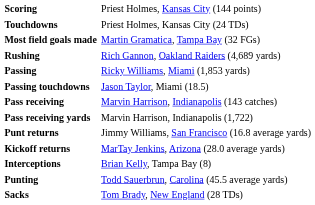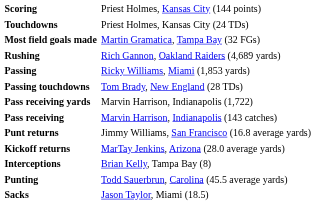 <table cellpadding="3" cellspacing="1">
 <tr>
 <td><strong>Scoring</strong></td>
 <td>Priest Holmes, <a href='#'>Kansas City</a> (144 points)</td>
 </tr>
 <tr>
 <td><strong>Touchdowns</strong></td>
 <td>Priest Holmes, Kansas City (24 TDs)</td>
 </tr>
 <tr>
 <td><strong>Most field goals made</strong></td>
 <td><a href='#'>Martin Gramatica</a>, <a href='#'>Tampa Bay</a> (32 FGs)</td>
 </tr>
 <tr>
 <td><strong>Rushing</strong></td>
 <td><a href='#'>Rich Gannon</a>, <a href='#'>Oakland Raiders</a> (4,689 yards)</td>
 </tr>
 <tr>
 <td><strong>Passing</strong></td>
 <td><a href='#'>Ricky Williams</a>, <a href='#'>Miami</a> (1,853 yards)</td>
 </tr>
 <tr>
 <td><strong>Passing touchdowns</strong></td>
-<td><a href='#'>Jason Taylor</a>, Miami (18.5)</td>
+<td><a href='#'>Tom Brady</a>, <a href='#'>New England</a> (28 TDs)</td>
+</tr>
+<tr>
+<td><strong>Pass receiving yards</strong></td>
+<td>Marvin Harrison, Indianapolis (1,722)</td>
 </tr>
 <tr>
 <td><strong>Pass receiving</strong></td>
 <td><a href='#'>Marvin Harrison</a>, <a href='#'>Indianapolis</a> (143 catches)</td>
-</tr>
-<tr>
-<td><strong>Pass receiving yards</strong></td>
-<td>Marvin Harrison, Indianapolis (1,722)</td>
 </tr>
 <tr>
 <td><strong>Punt returns</strong></td>
 <td>Jimmy Williams, <a href='#'>San Francisco</a> (16.8 average yards)</td>
 </tr>
 <tr>
 <td><strong>Kickoff returns</strong></td>
 <td><a href='#'>MarTay Jenkins</a>, <a href='#'>Arizona</a> (28.0 average yards)</td>
 </tr>
 <tr>
 <td><strong>Interceptions</strong></td>
 <td><a href='#'>Brian Kelly</a>, Tampa Bay (8)</td>
 </tr>
 <tr>
 <td><strong>Punting</strong></td>
 <td><a href='#'>Todd Sauerbrun</a>, <a href='#'>Carolina</a> (45.5 average yards)</td>
 </tr>
 <tr>
 <td><strong>Sacks</strong></td>
-<td><a href='#'>Tom Brady</a>, <a href='#'>New England</a> (28 TDs)</td>
+<td><a href='#'>Jason Taylor</a>, Miami (18.5)</td>
 </tr>
 </table>
